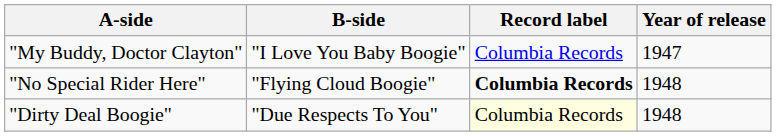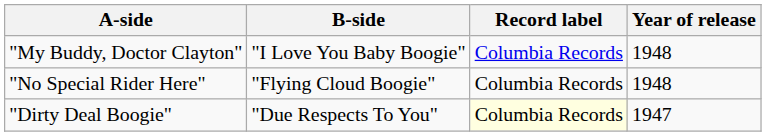 <table class="wikitable sortable">
 <tr>
 <th>A-side</th>
 <th>B-side</th>
 <th>Record label</th>
 <th>Year of release</th>
 </tr>
 <tr>
 <td>"My Buddy, Doctor Clayton"</td>
 <td>"I Love You Baby Boogie"</td>
 <td><a href='#'>Columbia Records</a></td>
-<td>1947</td>
+<td>1948</td>
 </tr>
 <tr>
 <td>"No Special Rider Here"</td>
 <td>"Flying Cloud Boogie"</td>
-<td><strong>Columbia Records</strong></td>
+<td>Columbia Records</td>
 <td>1948</td>
 </tr>
 <tr>
 <td>"Dirty Deal Boogie"</td>
 <td>"Due Respects To You"</td>
 <td style="background: lightyellow;">Columbia Records</td>
-<td>1948</td>
+<td>1947</td>
 </tr>
 </table>
